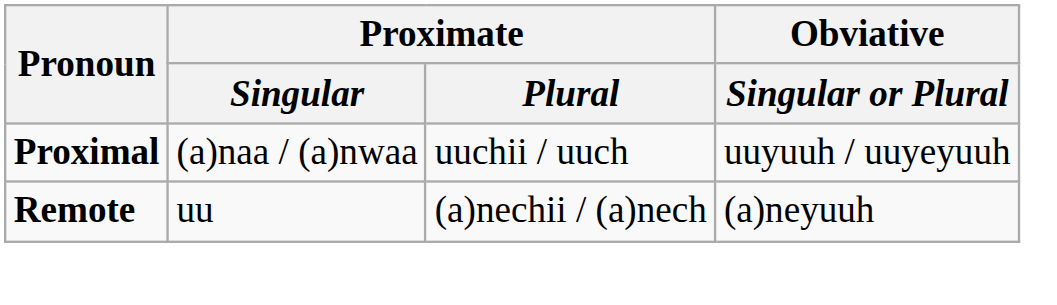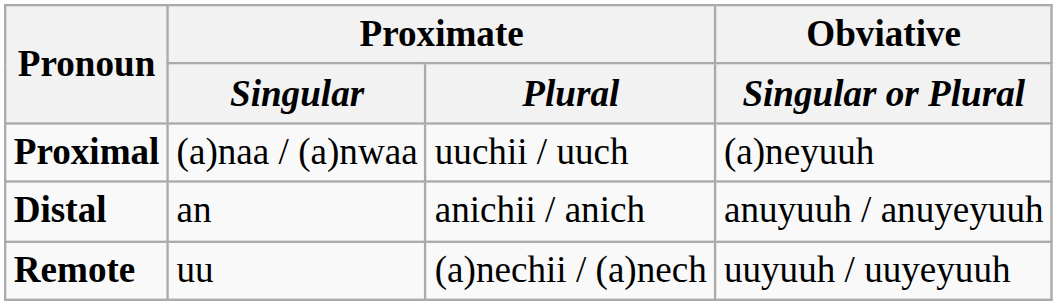 <table class="wikitable">
 <tr>
 <th rowspan="2">Pronoun</th>
 <th colspan="2">Proximate</th>
 <th>Obviative</th>
 </tr>
 <tr>
 <th><em>Singular</em></th>
 <th><em>Plural</em></th>
 <th><em>Singular or Plural</em></th>
 </tr>
 <tr>
 <td><strong>Proximal</strong></td>
 <td>(a)naa / (a)nwaa</td>
 <td>uuchii / uuch</td>
-<td>uuyuuh / uuyeyuuh</td>
+<td>(a)neyuuh</td>
+</tr>
+<tr>
+<td><strong>Distal</strong></td>
+<td>an</td>
+<td>anichii / anich</td>
+<td>anuyuuh / anuyeyuuh</td>
 </tr>
 <tr>
 <td><strong>Remote</strong></td>
 <td>uu</td>
 <td>(a)nechii / (a)nech</td>
-<td>(a)neyuuh</td>
+<td>uuyuuh / uuyeyuuh</td>
 </tr>
 </table>
